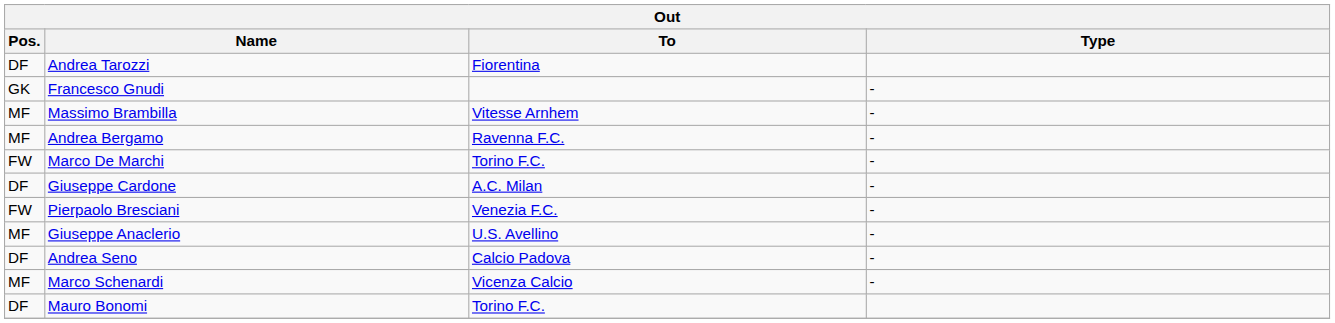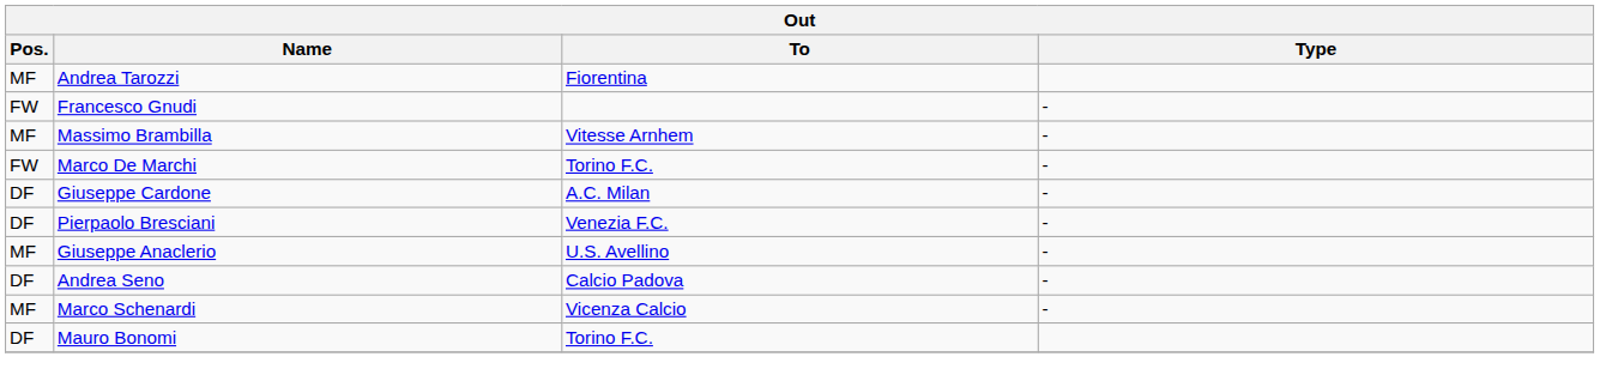 <table class="wikitable" style="font-size:90%;width:99%;">
 <tr>
 <th colspan="4">Out</th>
 </tr>
 <tr>
 <th width=3%>Pos.</th>
 <th width=32%>Name</th>
 <th width=30%>To</th>
 <th width=35%>Type</th>
 </tr>
 <tr>
-<td>DF</td>
+<td>MF</td>
 <td><a href='#'>Andrea Tarozzi</a></td>
 <td><a href='#'>Fiorentina</a></td>
 <td></td>
 </tr>
 <tr>
-<td>GK</td>
+<td>FW</td>
 <td><a href='#'>Francesco Gnudi</a></td>
 <td></td>
 <td>-</td>
 </tr>
 <tr>
 <td>MF</td>
 <td><a href='#'>Massimo Brambilla</a></td>
 <td><a href='#'>Vitesse Arnhem</a></td>
-<td>-</td>
-</tr>
-<tr>
-<td>MF</td>
-<td><a href='#'>Andrea Bergamo</a></td>
-<td><a href='#'>Ravenna F.C.</a></td>
 <td>-</td>
 </tr>
 <tr>
 <td>FW</td>
 <td><a href='#'>Marco De Marchi</a></td>
 <td><a href='#'>Torino F.C.</a></td>
 <td>-</td>
 </tr>
 <tr>
 <td>DF</td>
 <td><a href='#'>Giuseppe Cardone</a></td>
 <td><a href='#'>A.C. Milan</a></td>
 <td>-</td>
 </tr>
 <tr>
-<td>FW</td>
+<td>DF</td>
 <td><a href='#'>Pierpaolo Bresciani</a></td>
 <td><a href='#'>Venezia F.C.</a></td>
 <td>-</td>
 </tr>
 <tr>
 <td>MF</td>
 <td><a href='#'>Giuseppe Anaclerio </a></td>
 <td><a href='#'>U.S. Avellino</a></td>
 <td>-</td>
 </tr>
 <tr>
 <td>DF</td>
 <td><a href='#'>Andrea Seno</a></td>
 <td><a href='#'>Calcio Padova</a></td>
 <td>-</td>
 </tr>
 <tr>
 <td>MF</td>
 <td><a href='#'>Marco Schenardi</a></td>
 <td><a href='#'>Vicenza Calcio</a></td>
 <td>-</td>
 </tr>
 <tr>
 <td>DF</td>
 <td><a href='#'>Mauro Bonomi</a></td>
 <td><a href='#'>Torino F.C.</a></td>
 <td></td>
 </tr>
 <tr>
 </tr>
 </table>
